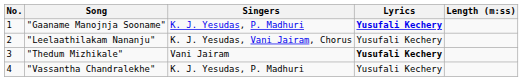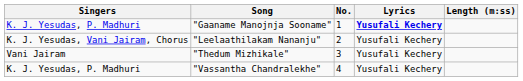 <table class="wikitable" style="font-size:95%;">
 <tr>
+<th>Singers</th>
+<th>Song</th>
 <th>No.</th>
-<th>Song</th>
-<th>Singers</th>
 <th>Lyrics</th>
 <th>Length (m:ss)</th>
 </tr>
 <tr>
+<td><a href='#'>K. J. Yesudas</a>, <a href='#'>P. Madhuri</a></td>
+<td>"Gaaname Manojnja Sooname"</td>
 <td>1</td>
-<td>"Gaaname Manojnja Sooname"</td>
-<td><a href='#'>K. J. Yesudas</a>, <a href='#'>P. Madhuri</a></td>
 <td><strong><a href='#'>Yusufali Kechery</a></strong></td>
 <td></td>
 </tr>
 <tr>
+<td>K. J. Yesudas, <a href='#'>Vani Jairam</a>, Chorus</td>
+<td>"Leelaathilakam Nananju"</td>
 <td>2</td>
-<td>"Leelaathilakam Nananju"</td>
-<td>K. J. Yesudas, <a href='#'>Vani Jairam</a>, Chorus</td>
 <td>Yusufali Kechery</td>
 <td></td>
 </tr>
 <tr>
+<td>Vani Jairam</td>
+<td>"Thedum Mizhikale"</td>
 <td>3</td>
-<td>"Thedum Mizhikale"</td>
-<td>Vani Jairam</td>
-<td><strong>Yusufali Kechery</strong></td>
+<td>Yusufali Kechery</td>
 <td></td>
 </tr>
 <tr>
+<td>K. J. Yesudas, P. Madhuri</td>
+<td>"Vassantha Chandralekhe"</td>
 <td>4</td>
-<td>"Vassantha Chandralekhe"</td>
-<td>K. J. Yesudas, P. Madhuri</td>
 <td>Yusufali Kechery</td>
 <td></td>
 </tr>
 </table>
